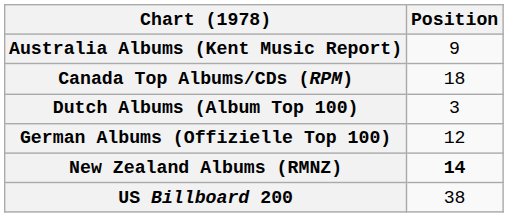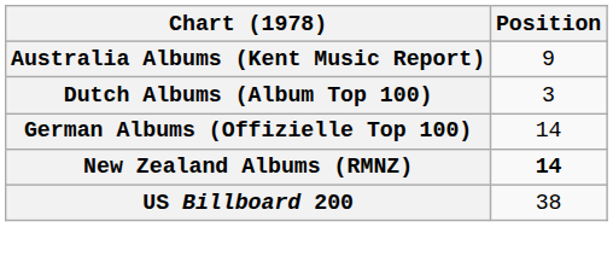 <table class="wikitable sortable plainrowheaders" style="text-align:center">
 <tr>
 <th>Chart (1978)</th>
 <th>Position</th>
 </tr>
 <tr>
 <th scope="row">Australia Albums (Kent Music Report)</th>
 <td>9</td>
 </tr>
 <tr>
-<th scope="row">Canada Top Albums/CDs (<em>RPM</em>)</th>
-<td>18</td>
-</tr>
-<tr>
 <th scope="row">Dutch Albums (Album Top 100)</th>
 <td>3</td>
 </tr>
 <tr>
 <th scope="row">German Albums (Offizielle Top 100)</th>
-<td>12</td>
+<td>14</td>
 </tr>
 <tr>
 <th scope="row">New Zealand Albums (RMNZ)</th>
 <td><strong>14</strong></td>
 </tr>
 <tr>
 <th scope="row">US <em>Billboard</em> 200</th>
 <td>38</td>
 </tr>
 </table>
